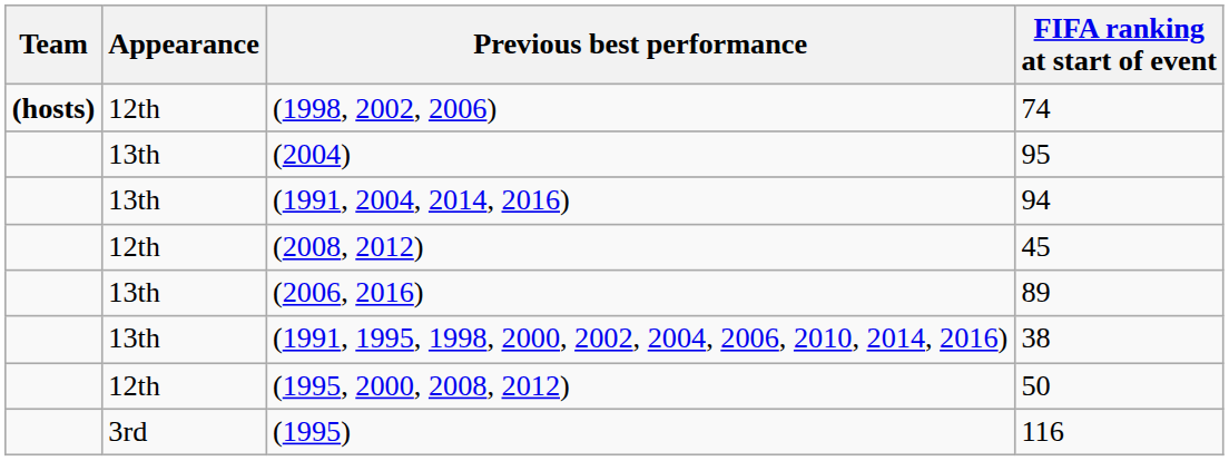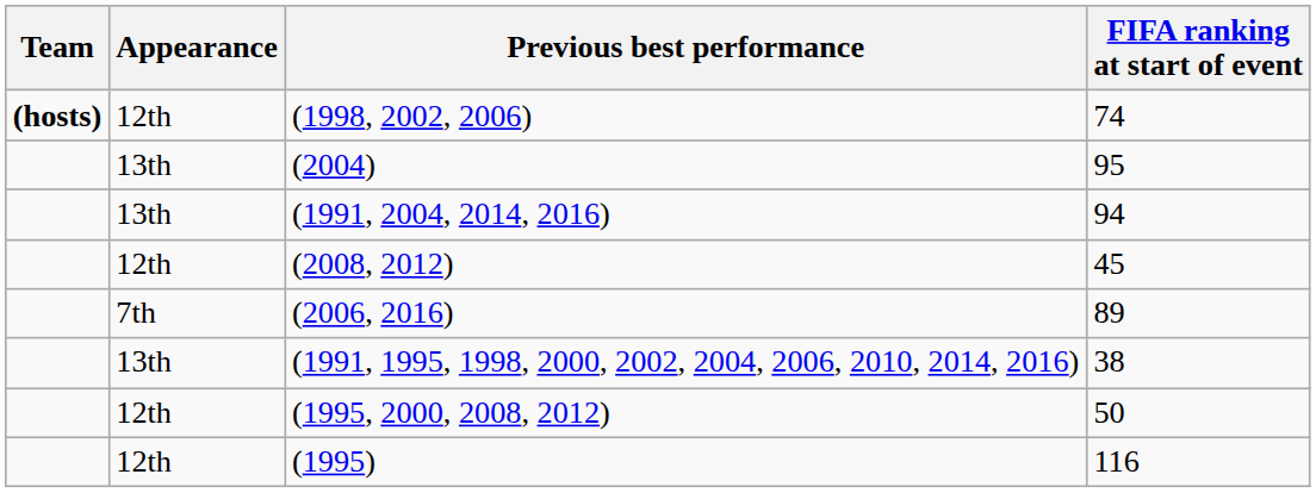 <table class="wikitable sortable" style="text-align: left;">
 <tr>
 <th>Team</th>
 <th data-sort-type="number">Appearance</th>
 <th>Previous best performance</th>
 <th><a href='#'>FIFA ranking</a><br>at start of event</th>
 </tr>
 <tr>
 <td><strong> (hosts)</strong></td>
 <td>12th</td>
 <td> (<a href='#'>1998</a>, <a href='#'>2002</a>, <a href='#'>2006</a>)</td>
 <td>74</td>
 </tr>
 <tr>
 <td></td>
 <td>13th</td>
 <td> (<a href='#'>2004</a>)</td>
 <td>95</td>
 </tr>
 <tr>
 <td></td>
 <td>13th</td>
 <td> (<a href='#'>1991</a>, <a href='#'>2004</a>, <a href='#'>2014</a>, <a href='#'>2016</a>)</td>
 <td>94</td>
 </tr>
 <tr>
 <td></td>
 <td>12th</td>
 <td> (<a href='#'>2008</a>, <a href='#'>2012</a>)</td>
 <td>45</td>
 </tr>
 <tr>
 <td></td>
-<td>13th</td>
+<td>7th</td>
 <td> (<a href='#'>2006</a>, <a href='#'>2016</a>)</td>
 <td>89</td>
 </tr>
 <tr>
 <td></td>
 <td>13th</td>
 <td> (<a href='#'>1991</a>, <a href='#'>1995</a>, <a href='#'>1998</a>, <a href='#'>2000</a>, <a href='#'>2002</a>, <a href='#'>2004</a>, <a href='#'>2006</a>, <a href='#'>2010</a>, <a href='#'>2014</a>, <a href='#'>2016</a>)</td>
 <td>38</td>
 </tr>
 <tr>
 <td></td>
 <td>12th</td>
 <td> (<a href='#'>1995</a>, <a href='#'>2000</a>, <a href='#'>2008</a>, <a href='#'>2012</a>)</td>
 <td>50</td>
 </tr>
 <tr>
 <td></td>
-<td>3rd</td>
+<td>12th</td>
 <td> (<a href='#'>1995</a>)</td>
 <td>116</td>
 </tr>
 </table>
